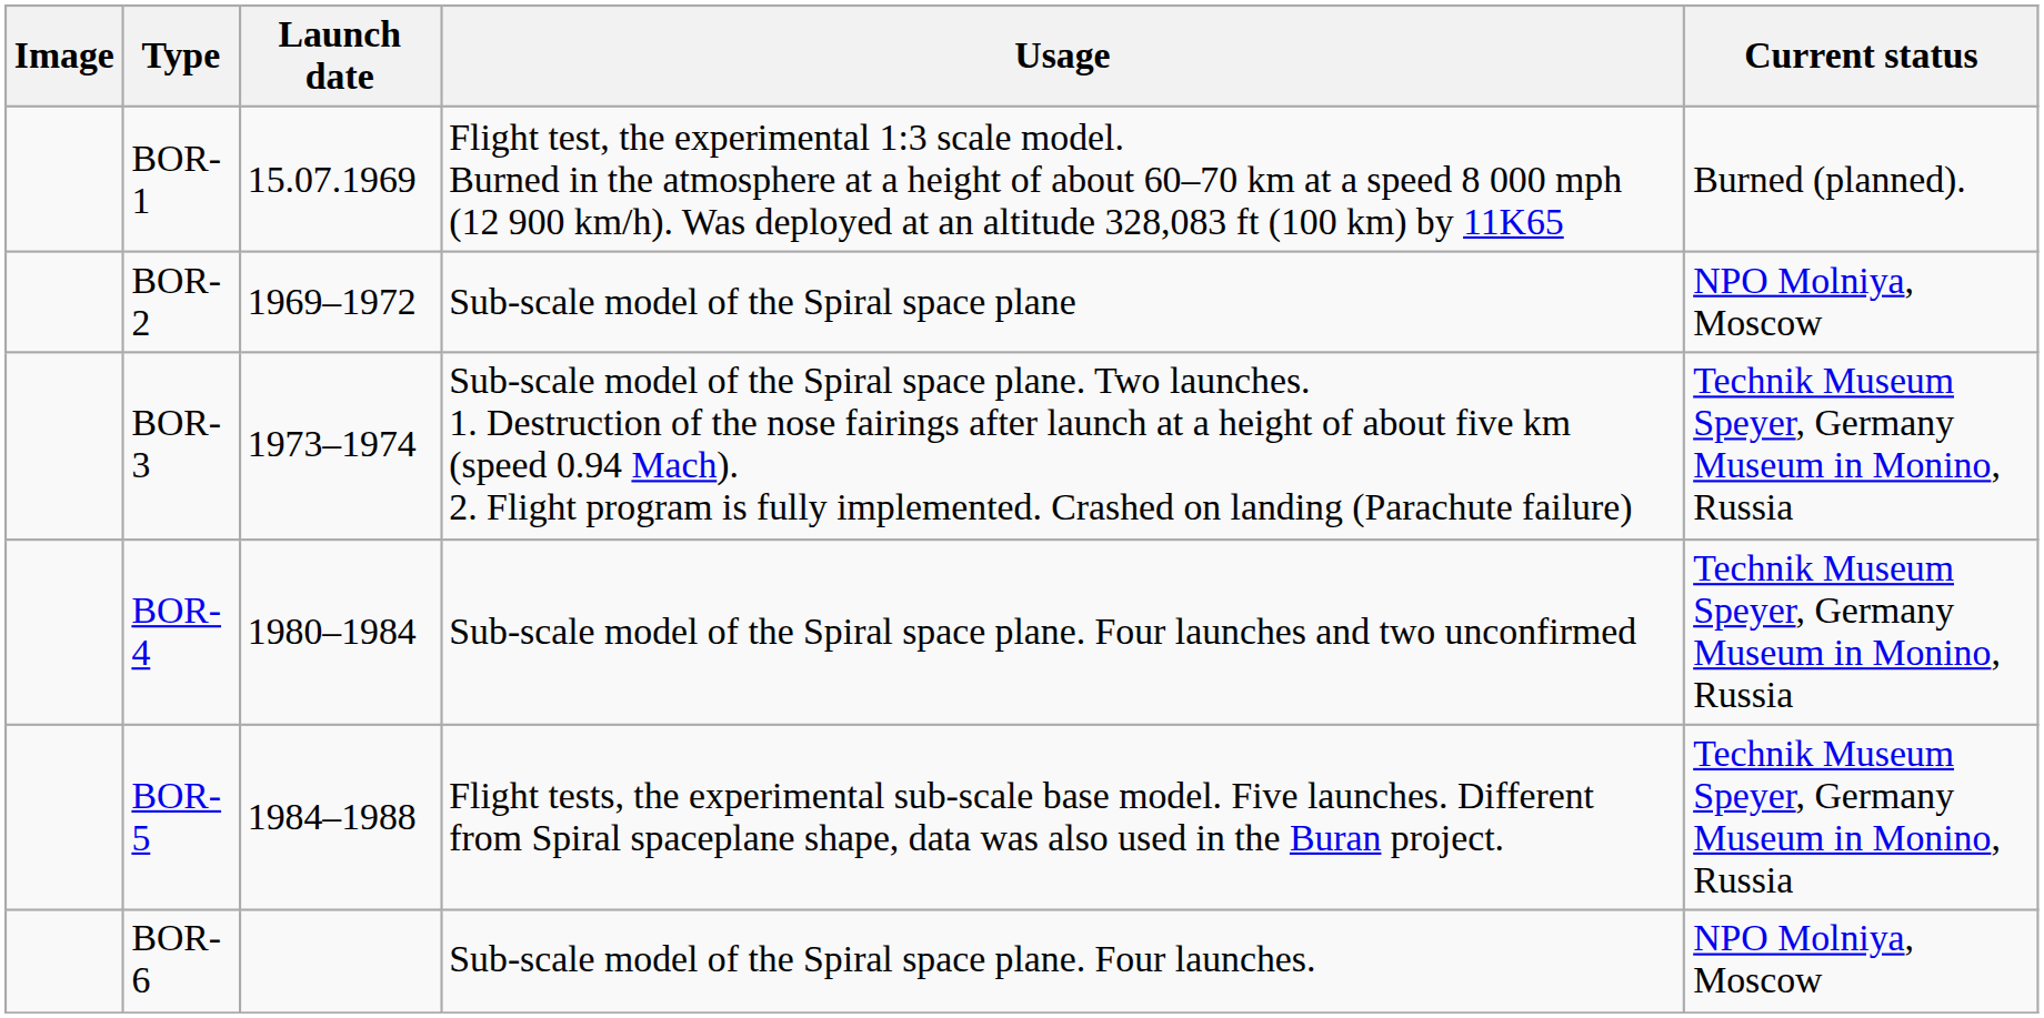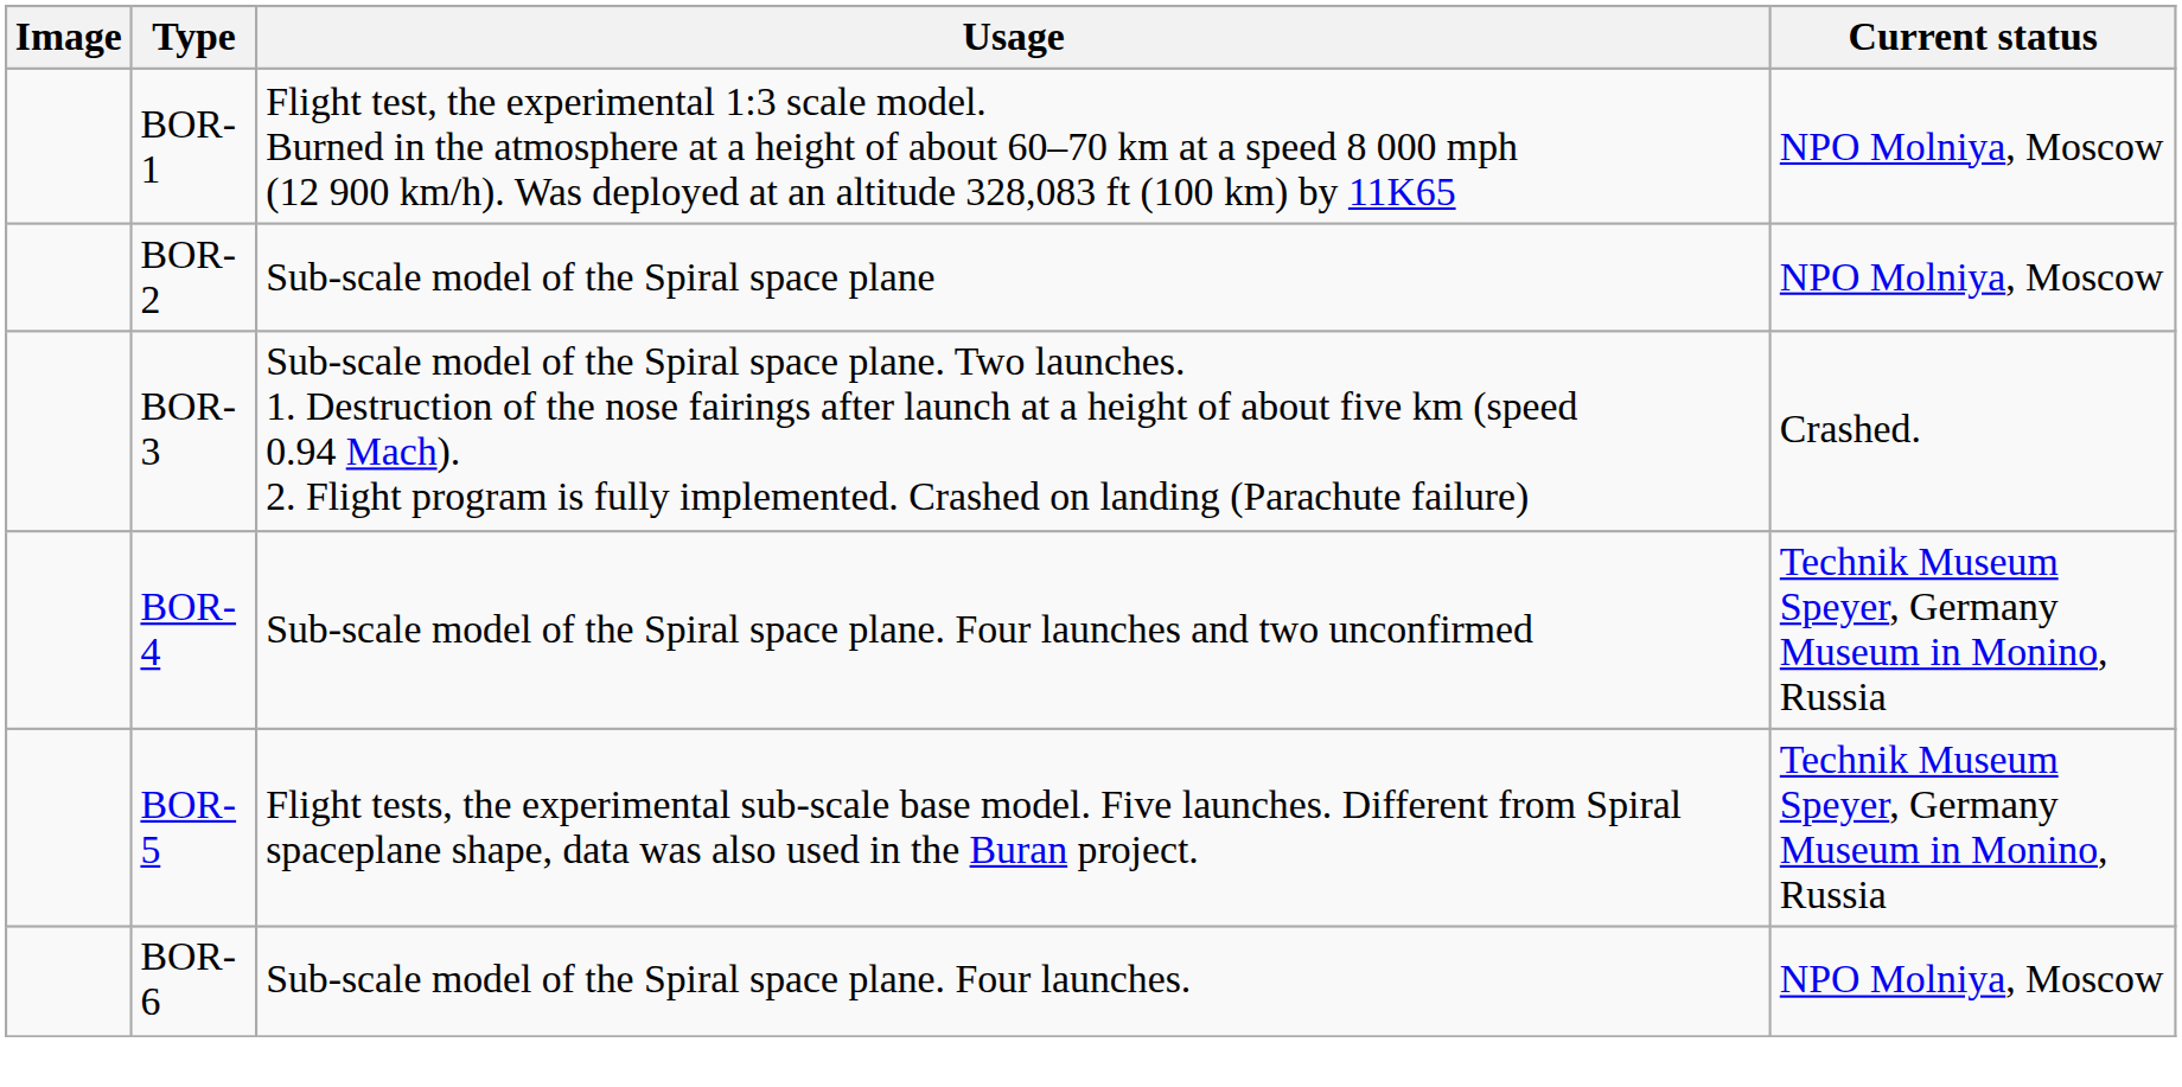 <table class="wikitable">
 <tr>
 <th>Image</th>
 <th>Type</th>
-<th>Launch date</th>
 <th>Usage</th>
 <th>Current status</th>
 </tr>
 <tr>
 <td></td>
 <td>BOR-1</td>
-<td>15.07.1969</td>
 <td>Flight test, the experimental 1:3 scale model. <br> Burned in the atmosphere at a height of about 60–70 km at a speed 8 000 mph (12 900 km/h). Was deployed at an altitude 328,083 ft (100 km) by <a href='#'>11K65</a></td>
-<td>Burned (planned).</td>
+<td><a href='#'>NPO Molniya</a>, Moscow</td>
 </tr>
 <tr>
 <td></td>
 <td>BOR-2</td>
-<td>1969–1972</td>
 <td>Sub-scale model of the Spiral space plane</td>
 <td><a href='#'>NPO Molniya</a>, Moscow</td>
 </tr>
 <tr>
 <td></td>
 <td>BOR-3</td>
-<td>1973–1974</td>
 <td>Sub-scale model of the Spiral space plane. Two launches. <br> 1. Destruction of the nose fairings after launch at a height of about five km (speed 0.94 <a href='#'>Mach</a>).<br> 2. Flight program is fully implemented. Crashed on landing (Parachute failure)</td>
-<td><a href='#'>Technik Museum Speyer</a>, Germany <br> <a href='#'>Museum in Monino</a>, Russia</td>
+<td>Crashed.</td>
 </tr>
 <tr>
 <td></td>
 <td><a href='#'>BOR-4</a></td>
-<td>1980–1984</td>
 <td>Sub-scale model of the Spiral space plane. Four launches and two unconfirmed</td>
 <td><a href='#'>Technik Museum Speyer</a>, Germany <br> <a href='#'>Museum in Monino</a>, Russia</td>
 </tr>
 <tr>
 <td></td>
 <td><a href='#'>BOR-5</a></td>
-<td>1984–1988</td>
 <td>Flight tests, the experimental sub-scale base model. Five launches. Different from Spiral spaceplane shape, data was also used in the <a href='#'>Buran</a> project.</td>
 <td><a href='#'>Technik Museum Speyer</a>, Germany <br> <a href='#'>Museum in Monino</a>, Russia</td>
 </tr>
 <tr>
 <td></td>
 <td>BOR-6</td>
-<td></td>
 <td>Sub-scale model of the Spiral space plane. Four launches.</td>
 <td><a href='#'>NPO Molniya</a>, Moscow</td>
 </tr>
 </table>
